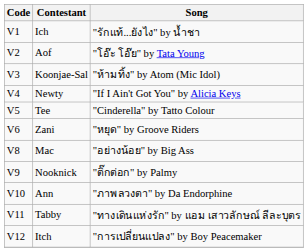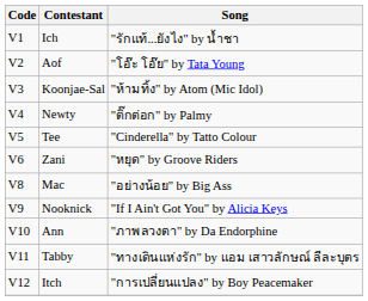 <table class="wikitable">
 <tr>
 <th>Code</th>
 <th>Contestant</th>
 <th>Song</th>
 </tr>
 <tr>
 <td>V1</td>
 <td>Ich</td>
 <td>"รักแท้...ยังไง" by น้ำชา</td>
 </tr>
 <tr>
 <td>V2</td>
 <td>Aof</td>
 <td>"โอ๊ะ โอ๊ย" by <a href='#'>Tata Young</a></td>
 </tr>
 <tr>
 <td>V3</td>
 <td>Koonjae-Sal</td>
 <td>"ห้ามทิ้ง" by Atom (Mic Idol)</td>
 </tr>
 <tr>
 <td>V4</td>
 <td>Newty</td>
-<td>"If I Ain't Got You" by <a href='#'>Alicia Keys</a></td>
+<td>"ติ๊กต่อก" by Palmy</td>
 </tr>
 <tr>
 <td>V5</td>
 <td>Tee</td>
 <td>"Cinderella" by Tatto Colour</td>
 </tr>
 <tr>
 <td>V6</td>
 <td>Zani</td>
 <td>"หยุด" by Groove Riders</td>
 </tr>
 <tr>
 <td>V8</td>
 <td>Mac</td>
 <td>"อย่างน้อย" by Big Ass</td>
 </tr>
 <tr>
 <td>V9</td>
 <td>Nooknick</td>
-<td>"ติ๊กต่อก" by Palmy</td>
+<td>"If I Ain't Got You" by <a href='#'>Alicia Keys</a></td>
 </tr>
 <tr>
 <td>V10</td>
 <td>Ann</td>
 <td>"ภาพลวงตา" by Da Endorphine</td>
 </tr>
 <tr>
 <td>V11</td>
 <td>Tabby</td>
 <td>"ทางเดินแห่งรัก" by แอม เสาวลักษณ์ ลีละบุตร</td>
 </tr>
 <tr>
 <td>V12</td>
 <td>Itch</td>
 <td>"การเปลี่ยนแปลง" by Boy Peacemaker</td>
 </tr>
 <tr>
 </tr>
 </table>
